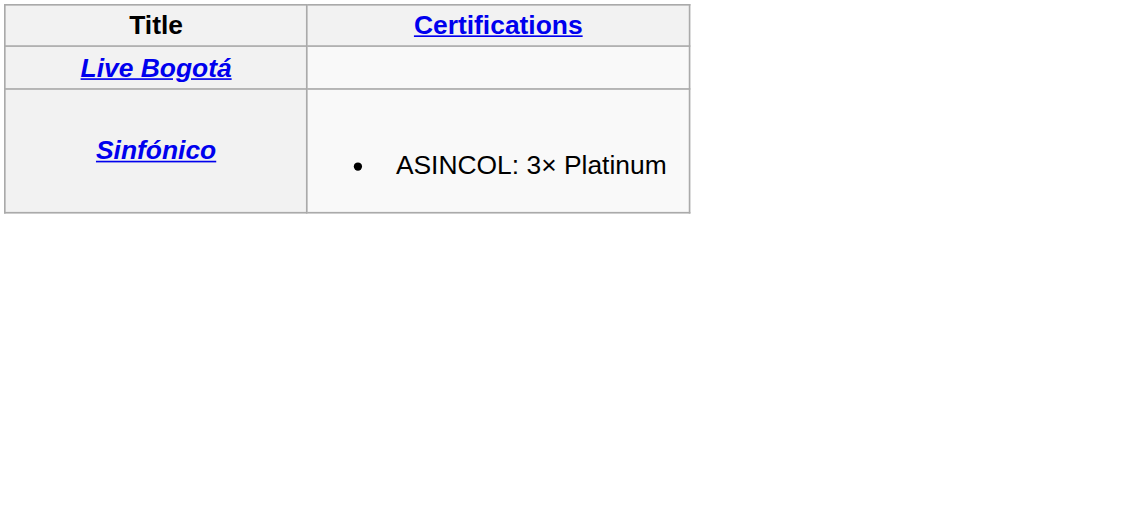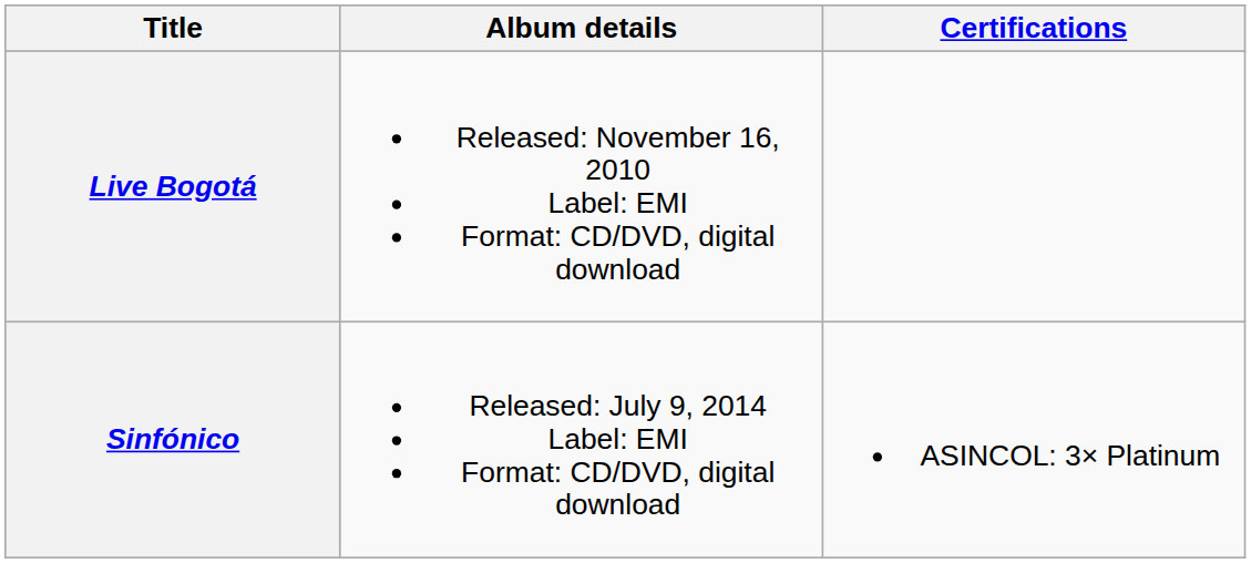 <table class="wikitable plainrowheaders" style="text-align:center;" border="1">
 <tr>
 <th scope="col" style="width:11em;">Title</th>
+<th scope="col" style="width:16em;">Album details</th>
 <th scope="col" rowspan="1" style="width:14em;"><a href='#'>Certifications</a></th>
 </tr>
 <tr>
 <th scope="row"><em><a href='#'>Live Bogotá</a></em></th>
+<td><br><ul><li>Released: November 16, 2010</li><li>Label: EMI</li><li>Format: CD/DVD, digital download</li></ul></td>
 <td></td>
 </tr>
 <tr>
 <th scope="row"><em><a href='#'>Sinfónico</a></em><br></th>
+<td><br><ul><li>Released: July 9, 2014</li><li>Label: EMI</li><li>Format: CD/DVD, digital download</li></ul></td>
 <td><br><ul><li>ASINCOL: 3× Platinum</li></ul></td>
 </tr>
 </table>
